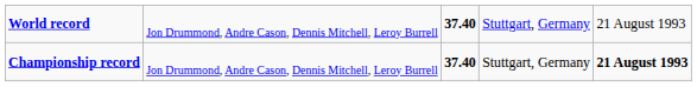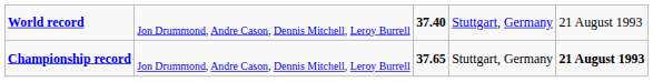 <table class="wikitable">
 <tr>
 <td><strong><a href='#'>World record</a></strong></td>
 <td><br> <small><a href='#'>Jon Drummond</a>, <a href='#'>Andre Cason</a>, <a href='#'>Dennis Mitchell</a>, <a href='#'>Leroy Burrell</a></small></td>
 <td><strong>37.40</strong></td>
 <td><a href='#'>Stuttgart</a>, <a href='#'>Germany</a></td>
 <td>21 August 1993</td>
 </tr>
 <tr>
 <td><strong><a href='#'>Championship record</a></strong></td>
 <td><br> <small><a href='#'>Jon Drummond</a>, <a href='#'>Andre Cason</a>, <a href='#'>Dennis Mitchell</a>, <a href='#'>Leroy Burrell</a></small></td>
-<td><strong>37.40</strong></td>
+<td><strong>37.65</strong></td>
 <td>Stuttgart, Germany</td>
 <td><strong>21 August 1993</strong></td>
 </tr>
 </table>
